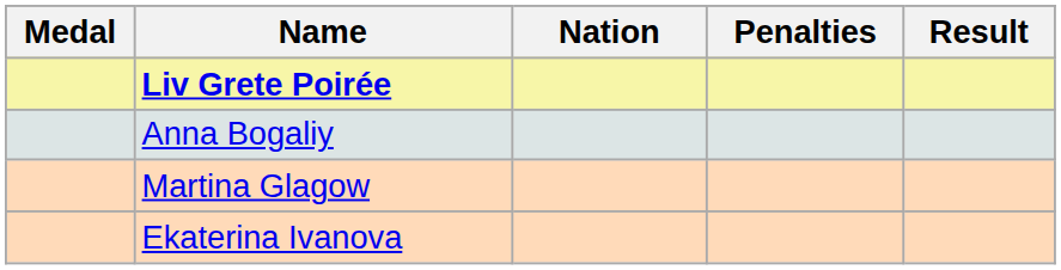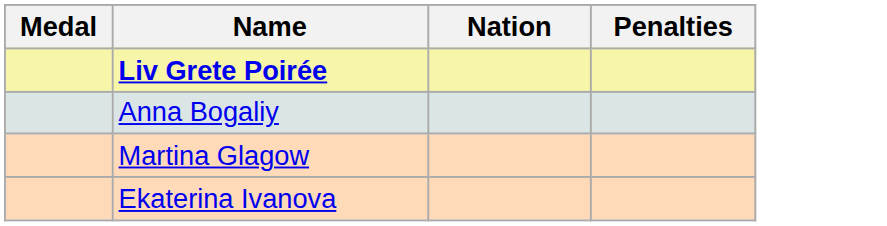 <table class=wikitable style="border:1px solid #AAAAAA;font-size:90%">
 <tr bgcolor="#E4E4E4">
 <th style="border-bottom:1px solid #AAAAAA" width=50>Medal</th>
 <th style="border-bottom:1px solid #AAAAAA" width=160>Name</th>
 <th style="border-bottom:1px solid #AAAAAA" width=80>Nation</th>
 <th style="border-bottom:1px solid #AAAAAA" width=80>Penalties</th>
-<th style="border-bottom:1px solid #AAAAAA" width=60>Result</th>
 </tr>
 <tr bgcolor="#F7F6A8">
 <td align="center"></td>
 <td><strong><a href='#'>Liv Grete Poirée</a></strong></td>
 <td align="center"></td>
 <td align="center"></td>
-<td align="right"></td>
 </tr>
 <tr bgcolor="#DCE5E5">
 <td align="center"></td>
 <td><a href='#'>Anna Bogaliy</a></td>
 <td align="center"></td>
 <td align="center"></td>
-<td align="right"></td>
 </tr>
 <tr bgcolor="#FFDAB9">
 <td align="center"></td>
 <td><a href='#'>Martina Glagow</a></td>
 <td align="center"></td>
 <td align="center"></td>
-<td align="right"></td>
 </tr>
 <tr bgcolor="#FFDAB9">
 <td align="center"></td>
 <td><a href='#'>Ekaterina Ivanova</a></td>
 <td align="center"></td>
 <td align="center"></td>
-<td align="right"></td>
 </tr>
 </table>
